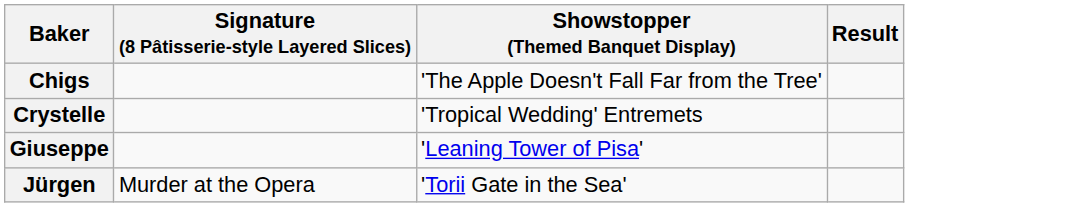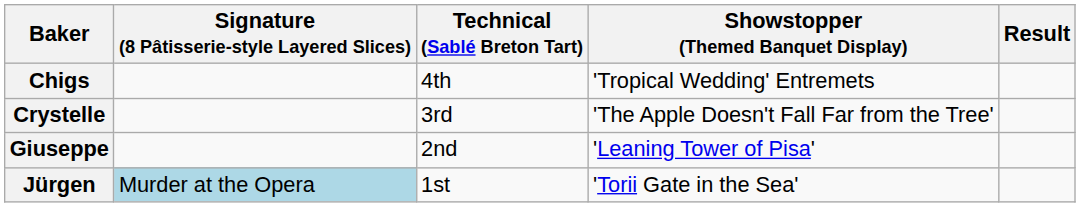 <table class="wikitable sortable col3center sticky-header">
 <tr>
 <th scope="col">Baker</th>
 <th scope="col" class="unsortable">Signature<br><small>(8 Pâtisserie-style Layered Slices)</small></th>
+<th scope="col">Technical<br><small>(<a href='#'>Sablé</a> Breton Tart)</small></th>
 <th scope="col" class="unsortable">Showstopper<br><small>(Themed Banquet Display)</small></th>
 <th scope="col">Result</th>
 </tr>
 <tr>
 <th scope="row">Chigs</th>
 <td></td>
-<td>'The Apple Doesn't Fall Far from the Tree'</td>
+<td>4th</td>
+<td>'Tropical Wedding' Entremets</td>
 <td></td>
 </tr>
 <tr>
 <th scope="row">Crystelle</th>
 <td></td>
-<td>'Tropical Wedding' Entremets</td>
+<td>3rd</td>
+<td>'The Apple Doesn't Fall Far from the Tree'</td>
 <td></td>
 </tr>
 <tr>
 <th scope="row">Giuseppe</th>
 <td></td>
+<td>2nd</td>
 <td>'<a href='#'>Leaning Tower of Pisa</a>'</td>
 <td></td>
 </tr>
 <tr>
 <th scope="row">Jürgen</th>
-<td>Murder at the Opera</td>
+<td style="background: lightblue;">Murder at the Opera</td>
+<td>1st</td>
 <td>'<a href='#'>Torii</a> Gate in the Sea'</td>
 <td></td>
 </tr>
 </table>
